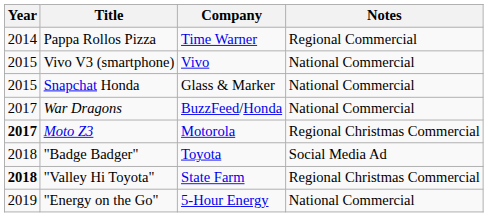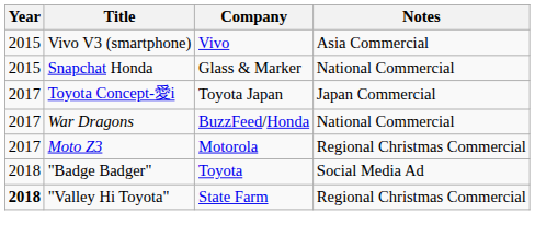 <table class="wikitable sortable">
 <tr>
 <th>Year</th>
 <th>Title</th>
 <th>Company</th>
 <th>Notes</th>
 </tr>
 <tr>
-<td align="center">2014</td>
-<td>Pappa Rollos Pizza</td>
-<td><a href='#'>Time Warner</a></td>
-<td>Regional Commercial</td>
-</tr>
-<tr>
 <td align="center">2015</td>
 <td>Vivo V3 (smartphone)</td>
 <td><a href='#'>Vivo</a></td>
-<td>National Commercial</td>
+<td>Asia Commercial</td>
 </tr>
 <tr>
 <td align="center">2015</td>
 <td><a href='#'>Snapchat</a> Honda</td>
 <td>Glass & Marker</td>
 <td>National Commercial</td>
 </tr>
 <tr>
 <td align="center">2017</td>
+<td><a href='#'>Toyota Concept-愛i</a></td>
+<td>Toyota Japan</td>
+<td>Japan Commercial</td>
+</tr>
+<tr>
+<td align="center">2017</td>
 <td><em>War Dragons</em></td>
 <td><a href='#'>BuzzFeed</a>/<a href='#'>Honda</a></td>
 <td>National Commercial</td>
 </tr>
 <tr>
-<td align="center"><strong>2017</strong></td>
+<td align="center">2017</td>
 <td><em><a href='#'>Moto Z3</a></em></td>
 <td><a href='#'>Motorola</a></td>
 <td>Regional Christmas Commercial</td>
 </tr>
 <tr>
 <td align="center">2018</td>
 <td>"Badge Badger"</td>
 <td><a href='#'>Toyota</a></td>
 <td>Social Media Ad</td>
 </tr>
 <tr>
 <td rowspan="1" align="center"><strong>2018</strong></td>
 <td>"Valley Hi Toyota"</td>
 <td><a href='#'>State Farm</a></td>
 <td>Regional Christmas Commercial</td>
 </tr>
-<tr>
-<td rowspan="1" align="center">2019</td>
-<td>"Energy on the Go"</td>
-<td><a href='#'>5-Hour Energy</a></td>
-<td>National Commercial</td>
-</tr>
 </table>
